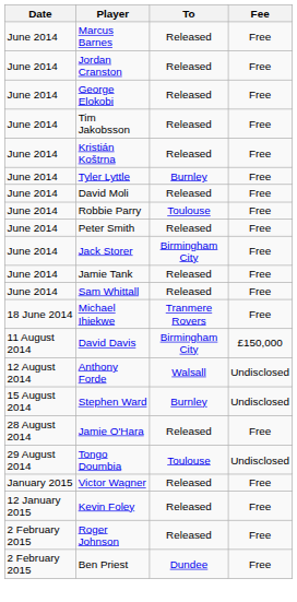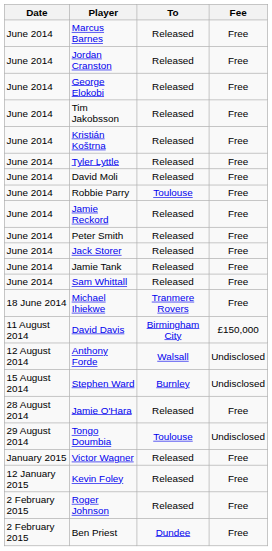 <table class="wikitable" style="text-align:center; font-size:95%;width:65%; text-align:left">
 <tr>
 <th>Date</th>
 <th>Player</th>
 <th>To</th>
 <th>Fee</th>
 </tr>
 <tr --->
 <td>June 2014</td>
 <td> <a href='#'>Marcus Barnes</a></td>
 <td style="text-align:center;">Released</td>
 <td style="text-align:center;">Free</td>
 </tr>
 <tr --->
 <td>June 2014</td>
 <td> <a href='#'>Jordan Cranston</a></td>
 <td style="text-align:center;">Released</td>
 <td style="text-align:center;">Free</td>
 </tr>
 <tr --->
 <td>June 2014</td>
 <td> <a href='#'>George Elokobi</a></td>
 <td style="text-align:center;">Released</td>
 <td style="text-align:center;">Free</td>
 </tr>
 <tr --->
 <td>June 2014</td>
 <td> Tim Jakobsson</td>
 <td style="text-align:center;">Released</td>
 <td style="text-align:center;">Free</td>
 </tr>
 <tr --->
 <td>June 2014</td>
 <td> <a href='#'>Kristián Koštrna</a></td>
 <td style="text-align:center;">Released</td>
 <td style="text-align:center;">Free</td>
 </tr>
 <tr --->
 <td>June 2014</td>
 <td> <a href='#'>Tyler Lyttle</a></td>
-<td style="text-align:center;"><a href='#'>Burnley</a></td>
+<td style="text-align:center;">Released</td>
 <td style="text-align:center;">Free</td>
 </tr>
 <tr --->
 <td>June 2014</td>
 <td> David Moli</td>
 <td style="text-align:center;">Released</td>
 <td style="text-align:center;">Free</td>
 </tr>
 <tr --->
 <td>June 2014</td>
 <td> Robbie Parry</td>
 <td style="text-align:center;"> <a href='#'>Toulouse</a></td>
 <td style="text-align:center;">Free</td>
 </tr>
 <tr --->
 <td>June 2014</td>
+<td> <a href='#'>Jamie Reckord</a></td>
+<td style="text-align:center;">Released</td>
+<td style="text-align:center;">Free</td>
+</tr>
+<tr --->
+<td>June 2014</td>
 <td> Peter Smith</td>
 <td style="text-align:center;">Released</td>
 <td style="text-align:center;">Free</td>
 </tr>
 <tr --->
 <td>June 2014</td>
 <td> <a href='#'>Jack Storer</a></td>
-<td style="text-align:center;"><a href='#'>Birmingham City</a></td>
+<td style="text-align:center;">Released</td>
 <td style="text-align:center;">Free</td>
 </tr>
 <tr --->
 <td>June 2014</td>
 <td> Jamie Tank</td>
 <td style="text-align:center;">Released</td>
 <td style="text-align:center;">Free</td>
 </tr>
 <tr --->
 <td>June 2014</td>
 <td> <a href='#'>Sam Whittall</a></td>
 <td style="text-align:center;">Released</td>
 <td style="text-align:center;">Free</td>
 </tr>
 <tr --->
 <td>18 June 2014</td>
 <td> <a href='#'>Michael Ihiekwe</a></td>
 <td style="text-align:center;"><a href='#'>Tranmere Rovers</a></td>
 <td style="text-align:center;">Free</td>
 </tr>
 <tr --->
 <td>11 August 2014</td>
 <td> <a href='#'>David Davis</a></td>
 <td style="text-align:center;"><a href='#'>Birmingham City</a></td>
 <td style="text-align:center;">£150,000</td>
 </tr>
 <tr --->
 <td>12 August 2014</td>
 <td> <a href='#'>Anthony Forde</a></td>
 <td style="text-align:center;"><a href='#'>Walsall</a></td>
 <td style="text-align:center;">Undisclosed</td>
 </tr>
 <tr --->
 <td>15 August 2014</td>
 <td> <a href='#'>Stephen Ward</a></td>
 <td style="text-align:center;"><a href='#'>Burnley</a></td>
 <td style="text-align:center;">Undisclosed</td>
 </tr>
 <tr --->
 <td>28 August 2014</td>
 <td> <a href='#'>Jamie O'Hara</a></td>
 <td style="text-align:center;">Released</td>
 <td style="text-align:center;">Free</td>
 </tr>
 <tr --->
 <td>29 August 2014</td>
 <td> <a href='#'>Tongo Doumbia</a></td>
 <td style="text-align:center;"> <a href='#'>Toulouse</a></td>
 <td style="text-align:center;">Undisclosed</td>
 </tr>
 <tr --->
 <td>January 2015</td>
 <td> <a href='#'>Victor Wagner</a></td>
 <td style="text-align:center;">Released</td>
 <td style="text-align:center;">Free</td>
 </tr>
 <tr --->
 <td>12 January 2015</td>
 <td> <a href='#'>Kevin Foley</a></td>
 <td style="text-align:center;">Released</td>
 <td style="text-align:center;">Free</td>
 </tr>
 <tr --->
 <td>2 February 2015</td>
 <td> <a href='#'>Roger Johnson</a></td>
 <td style="text-align:center;">Released</td>
 <td style="text-align:center;">Free</td>
 </tr>
 <tr --->
 <td>2 February 2015</td>
 <td> Ben Priest</td>
 <td style="text-align:center;"> <a href='#'>Dundee</a></td>
 <td style="text-align:center;">Free</td>
 </tr>
 </table>
